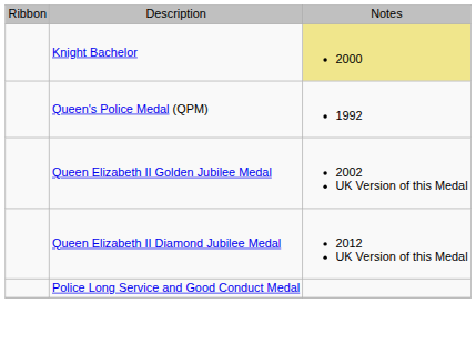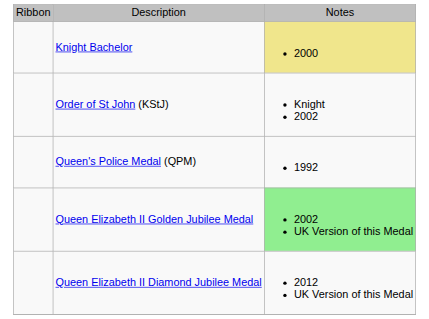 <table class="wikitable" style="margin:1em auto;">
 <tr style="background:silver;" align="center">
 <td>Ribbon</td>
 <td>Description</td>
 <td>Notes</td>
 </tr>
 <tr>
 <td></td>
 <td><a href='#'>Knight Bachelor</a></td>
 <td style="background: khaki;"><br><ul><li>2000</li></ul></td>
 </tr>
 <tr>
 <td></td>
+<td><a href='#'>Order of St John</a> (KStJ)</td>
+<td><br><ul><li>Knight</li><li>2002</li></ul></td>
+</tr>
+<tr>
+<td></td>
 <td><a href='#'>Queen's Police Medal</a> (QPM)</td>
 <td><br><ul><li>1992</li></ul></td>
 </tr>
 <tr>
 <td></td>
 <td><a href='#'>Queen Elizabeth II Golden Jubilee Medal</a></td>
-<td><br><ul><li>2002</li><li>UK Version of this Medal</li></ul></td>
+<td style="background: lightgreen;"><br><ul><li>2002</li><li>UK Version of this Medal</li></ul></td>
 </tr>
 <tr>
 <td></td>
 <td><a href='#'>Queen Elizabeth II Diamond Jubilee Medal</a></td>
 <td><br><ul><li>2012</li><li>UK Version of this Medal</li></ul></td>
 </tr>
 <tr>
-<td></td>
-<td><a href='#'>Police Long Service and Good Conduct Medal</a></td>
-<td></td>
-</tr>
-<tr>
 </tr>
 </table>
